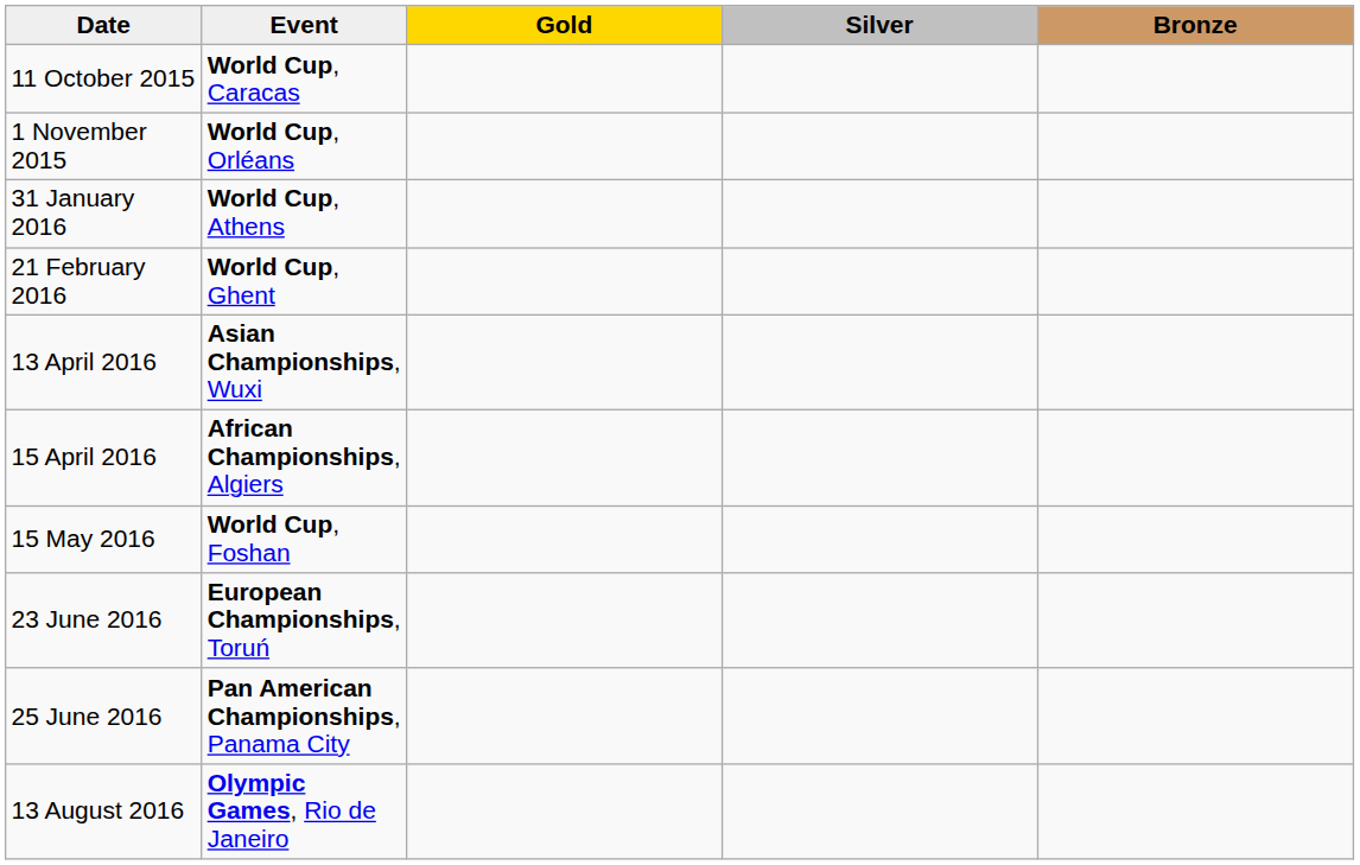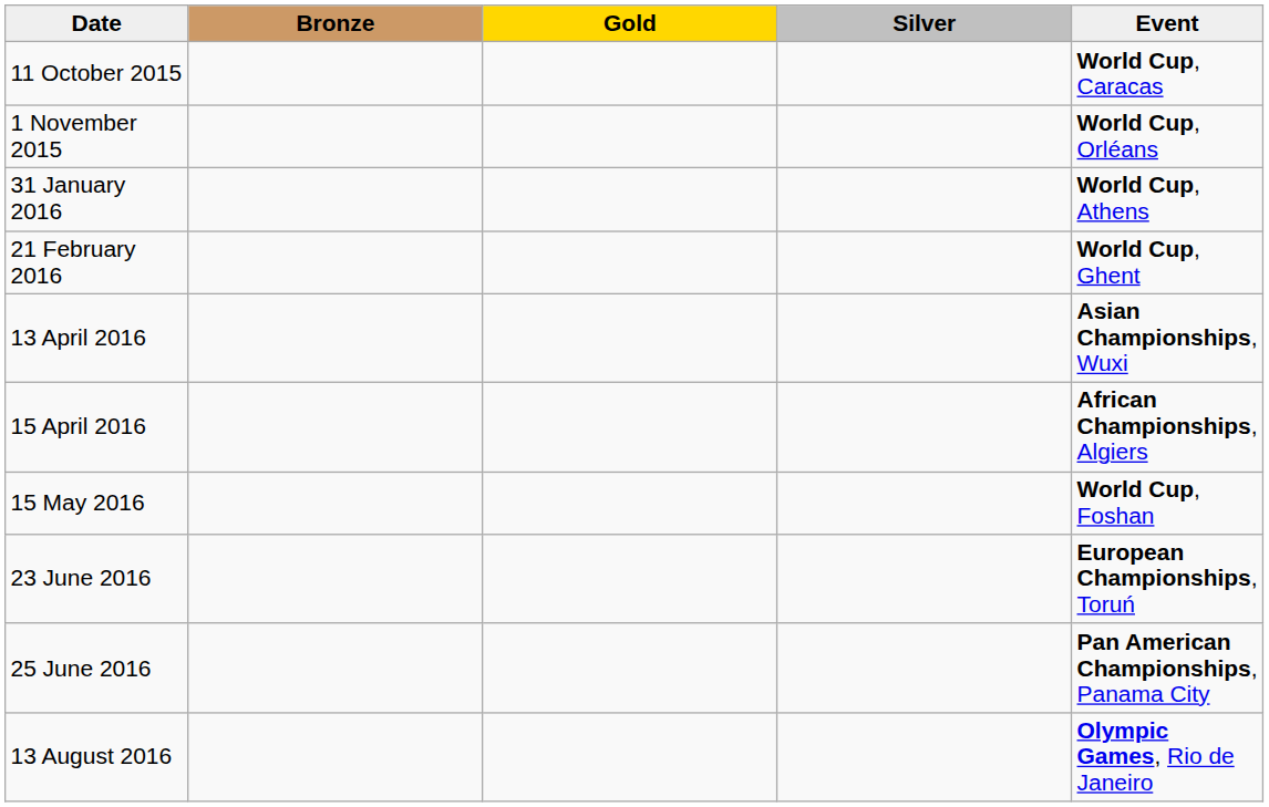 <table class="wikitable plainrowheaders" border="1" style="font-size:100%">
 <tr align=center>
 <th scope=col style="width:120px; background: #efefef;">Date</th>
-<th scope=col style="background: #efefef;">Event</th>
+<th scope=col colspan=1 style="width:200px; background: #cc9966;">Bronze</th>
 <th scope=col colspan=1 style="width:200px; background: gold;">Gold</th>
 <th scope=col colspan=1 style="width:200px; background: silver;">Silver</th>
-<th scope=col colspan=1 style="width:200px; background: #cc9966;">Bronze</th>
+<th scope=col style="background: #efefef;">Event</th>
 </tr>
 <tr>
 <td>11 October 2015</td>
-<td><strong>World Cup</strong>, <a href='#'>Caracas</a></td>
 <td></td>
 <td></td>
 <td></td>
+<td><strong>World Cup</strong>, <a href='#'>Caracas</a></td>
 </tr>
 <tr>
 <td>1 November 2015</td>
-<td><strong>World Cup</strong>, <a href='#'>Orléans</a></td>
 <td></td>
 <td></td>
 <td></td>
+<td><strong>World Cup</strong>, <a href='#'>Orléans</a></td>
 </tr>
 <tr>
 <td>31 January 2016</td>
-<td><strong>World Cup</strong>, <a href='#'>Athens</a></td>
 <td></td>
 <td></td>
 <td></td>
+<td><strong>World Cup</strong>, <a href='#'>Athens</a></td>
 </tr>
 <tr>
 <td>21 February 2016</td>
-<td><strong>World Cup</strong>, <a href='#'>Ghent</a></td>
 <td></td>
 <td></td>
 <td></td>
+<td><strong>World Cup</strong>, <a href='#'>Ghent</a></td>
 </tr>
 <tr>
 <td>13 April 2016</td>
-<td><strong>Asian Championships</strong>, <a href='#'>Wuxi</a></td>
 <td></td>
 <td></td>
 <td></td>
+<td><strong>Asian Championships</strong>, <a href='#'>Wuxi</a></td>
 </tr>
 <tr>
 <td>15 April 2016</td>
-<td><strong>African Championships</strong>, <a href='#'>Algiers</a></td>
 <td></td>
 <td></td>
 <td></td>
+<td><strong>African Championships</strong>, <a href='#'>Algiers</a></td>
 </tr>
 <tr>
 <td>15 May 2016</td>
-<td><strong>World Cup</strong>, <a href='#'>Foshan</a></td>
 <td></td>
 <td></td>
 <td></td>
+<td><strong>World Cup</strong>, <a href='#'>Foshan</a></td>
 </tr>
 <tr>
 <td>23 June 2016</td>
-<td><strong>European Championships</strong>, <a href='#'>Toruń</a></td>
 <td></td>
 <td></td>
 <td></td>
+<td><strong>European Championships</strong>, <a href='#'>Toruń</a></td>
 </tr>
 <tr>
 <td>25 June 2016</td>
-<td><strong>Pan American Championships</strong>, <a href='#'>Panama City</a></td>
 <td></td>
 <td></td>
 <td></td>
+<td><strong>Pan American Championships</strong>, <a href='#'>Panama City</a></td>
 </tr>
 <tr>
 <td>13 August 2016</td>
-<td><strong><a href='#'>Olympic Games</a></strong>, <a href='#'>Rio de Janeiro</a></td>
 <td></td>
 <td></td>
 <td></td>
+<td><strong><a href='#'>Olympic Games</a></strong>, <a href='#'>Rio de Janeiro</a></td>
 </tr>
 </table>
